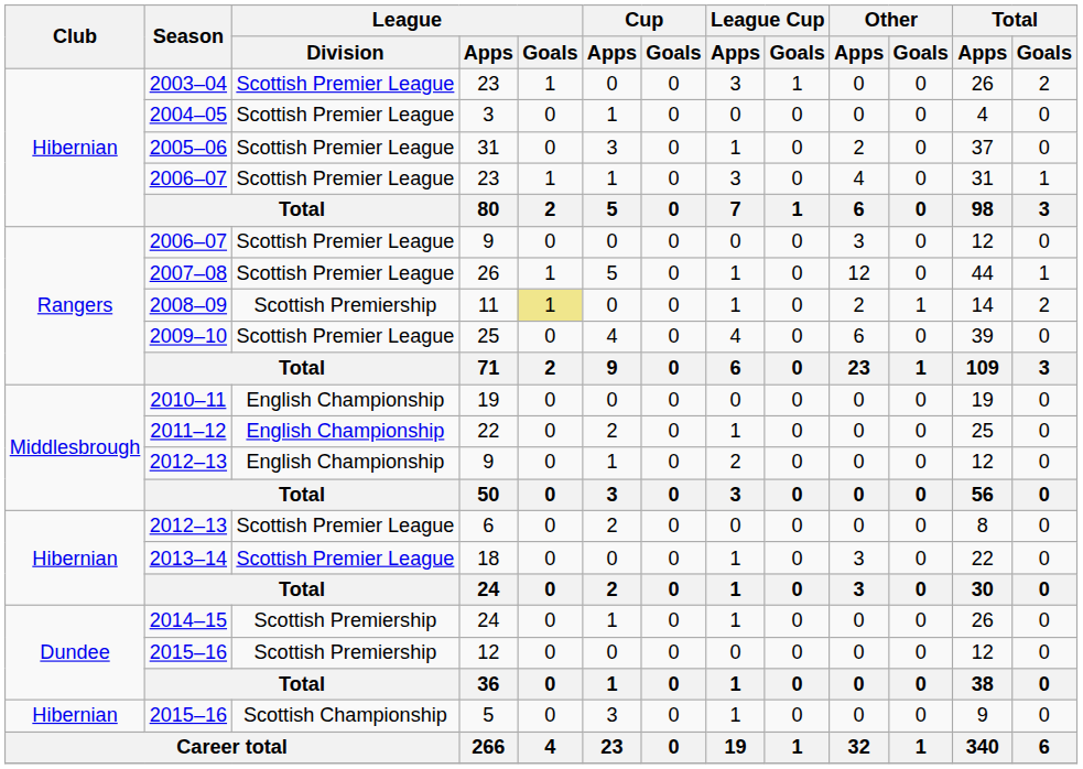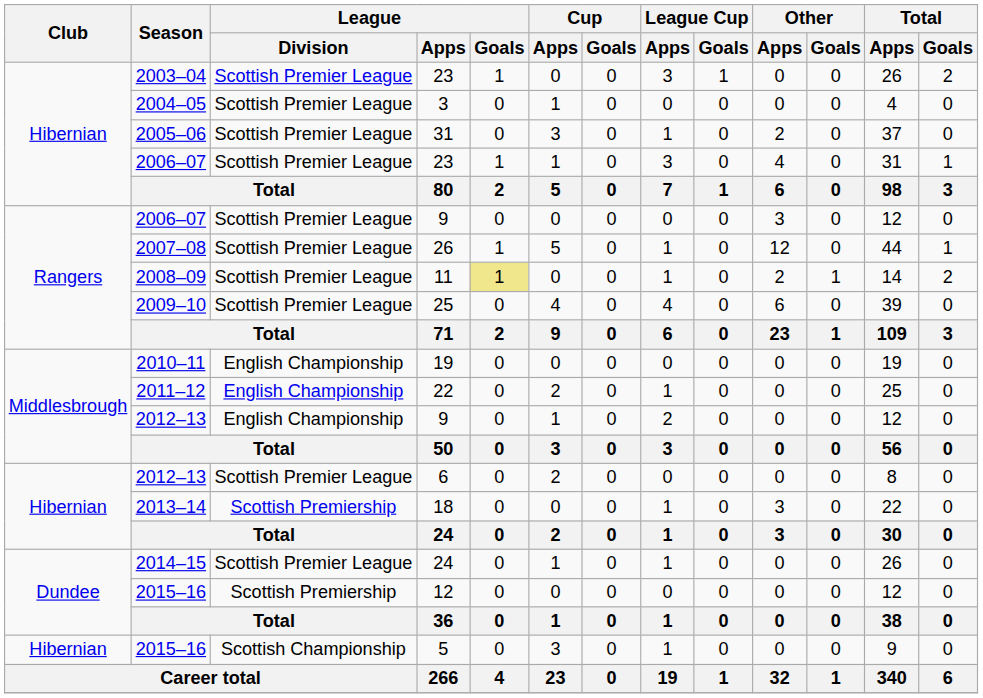 <table class="wikitable"  style="text-align: center;">
 <tr>
 <th rowspan=2>Club</th>
 <th rowspan=2>Season</th>
 <th colspan=3>League</th>
 <th colspan=2>Cup</th>
 <th colspan=2>League Cup</th>
 <th colspan=2>Other</th>
 <th colspan=2>Total</th>
 </tr>
 <tr>
 <th>Division</th>
 <th>Apps</th>
 <th>Goals</th>
 <th>Apps</th>
 <th>Goals</th>
 <th>Apps</th>
 <th>Goals</th>
 <th>Apps</th>
 <th>Goals</th>
 <th>Apps</th>
 <th>Goals</th>
 </tr>
 <tr>
 <td rowspan=5><a href='#'>Hibernian</a></td>
 <td><a href='#'>2003–04</a></td>
 <td><a href='#'>Scottish Premier League</a></td>
 <td>23</td>
 <td>1</td>
 <td>0</td>
 <td>0</td>
 <td>3</td>
 <td>1</td>
 <td>0</td>
 <td>0</td>
 <td>26</td>
 <td>2</td>
 </tr>
 <tr>
 <td><a href='#'>2004–05</a></td>
 <td>Scottish Premier League</td>
 <td>3</td>
 <td>0</td>
 <td>1</td>
 <td>0</td>
 <td>0</td>
 <td>0</td>
 <td>0</td>
 <td>0</td>
 <td>4</td>
 <td>0</td>
 </tr>
 <tr>
 <td><a href='#'>2005–06</a></td>
 <td>Scottish Premier League</td>
 <td>31</td>
 <td>0</td>
 <td>3</td>
 <td>0</td>
 <td>1</td>
 <td>0</td>
 <td>2</td>
 <td>0</td>
 <td>37</td>
 <td>0</td>
 </tr>
 <tr>
 <td><a href='#'>2006–07</a></td>
 <td>Scottish Premier League</td>
 <td>23</td>
 <td>1</td>
 <td>1</td>
 <td>0</td>
 <td>3</td>
 <td>0</td>
 <td>4</td>
 <td>0</td>
 <td>31</td>
 <td>1</td>
 </tr>
 <tr>
 <th colspan="2">Total</th>
 <th>80</th>
 <th>2</th>
 <th>5</th>
 <th>0</th>
 <th>7</th>
 <th>1</th>
 <th>6</th>
 <th>0</th>
 <th>98</th>
 <th>3</th>
 </tr>
 <tr>
 <td rowspan=5><a href='#'>Rangers</a></td>
 <td><a href='#'>2006–07</a></td>
 <td>Scottish Premier League</td>
 <td>9</td>
 <td>0</td>
 <td>0</td>
 <td>0</td>
 <td>0</td>
 <td>0</td>
 <td>3</td>
 <td>0</td>
 <td>12</td>
 <td>0</td>
 </tr>
 <tr>
 <td><a href='#'>2007–08</a></td>
 <td>Scottish Premier League</td>
 <td>26</td>
 <td>1</td>
 <td>5</td>
 <td>0</td>
 <td>1</td>
 <td>0</td>
 <td>12</td>
 <td>0</td>
 <td>44</td>
 <td>1</td>
 </tr>
 <tr>
 <td><a href='#'>2008–09</a></td>
-<td>Scottish Premiership</td>
+<td>Scottish Premier League</td>
 <td>11</td>
 <td style="background: khaki;">1</td>
 <td>0</td>
 <td>0</td>
 <td>1</td>
 <td>0</td>
 <td>2</td>
 <td>1</td>
 <td>14</td>
 <td>2</td>
 </tr>
 <tr>
 <td><a href='#'>2009–10</a></td>
 <td>Scottish Premier League</td>
 <td>25</td>
 <td>0</td>
 <td>4</td>
 <td>0</td>
 <td>4</td>
 <td>0</td>
 <td>6</td>
 <td>0</td>
 <td>39</td>
 <td>0</td>
 </tr>
 <tr>
 <th colspan="2">Total</th>
 <th>71</th>
 <th>2</th>
 <th>9</th>
 <th>0</th>
 <th>6</th>
 <th>0</th>
 <th>23</th>
 <th>1</th>
 <th>109</th>
 <th>3</th>
 </tr>
 <tr>
 <td rowspan=4><a href='#'>Middlesbrough</a></td>
 <td><a href='#'>2010–11</a></td>
 <td>English Championship</td>
 <td>19</td>
 <td>0</td>
 <td>0</td>
 <td>0</td>
 <td>0</td>
 <td>0</td>
 <td>0</td>
 <td>0</td>
 <td>19</td>
 <td>0</td>
 </tr>
 <tr>
 <td><a href='#'>2011–12</a></td>
 <td><a href='#'>English Championship</a></td>
 <td>22</td>
 <td>0</td>
 <td>2</td>
 <td>0</td>
 <td>1</td>
 <td>0</td>
 <td>0</td>
 <td>0</td>
 <td>25</td>
 <td>0</td>
 </tr>
 <tr>
 <td><a href='#'>2012–13</a></td>
 <td>English Championship</td>
 <td>9</td>
 <td>0</td>
 <td>1</td>
 <td>0</td>
 <td>2</td>
 <td>0</td>
 <td>0</td>
 <td>0</td>
 <td>12</td>
 <td>0</td>
 </tr>
 <tr>
 <th colspan="2">Total</th>
 <th>50</th>
 <th>0</th>
 <th>3</th>
 <th>0</th>
 <th>3</th>
 <th>0</th>
 <th>0</th>
 <th>0</th>
 <th>56</th>
 <th>0</th>
 </tr>
 <tr>
 <td rowspan=3><a href='#'>Hibernian</a></td>
 <td><a href='#'>2012–13</a></td>
 <td>Scottish Premier League</td>
 <td>6</td>
 <td>0</td>
 <td>2</td>
 <td>0</td>
 <td>0</td>
 <td>0</td>
 <td>0</td>
 <td>0</td>
 <td>8</td>
 <td>0</td>
 </tr>
 <tr>
 <td><a href='#'>2013–14</a></td>
-<td><a href='#'>Scottish Premier League</a></td>
+<td><a href='#'>Scottish Premiership</a></td>
 <td>18</td>
 <td>0</td>
 <td>0</td>
 <td>0</td>
 <td>1</td>
 <td>0</td>
 <td>3</td>
 <td>0</td>
 <td>22</td>
 <td>0</td>
 </tr>
 <tr>
 <th colspan="2">Total</th>
 <th>24</th>
 <th>0</th>
 <th>2</th>
 <th>0</th>
 <th>1</th>
 <th>0</th>
 <th>3</th>
 <th>0</th>
 <th>30</th>
 <th>0</th>
 </tr>
 <tr>
 <td rowspan=3><a href='#'>Dundee</a></td>
 <td><a href='#'>2014–15</a></td>
-<td>Scottish Premiership</td>
+<td>Scottish Premier League</td>
 <td>24</td>
 <td>0</td>
 <td>1</td>
 <td>0</td>
 <td>1</td>
 <td>0</td>
 <td>0</td>
 <td>0</td>
 <td>26</td>
 <td>0</td>
 </tr>
 <tr>
 <td><a href='#'>2015–16</a></td>
 <td>Scottish Premiership</td>
 <td>12</td>
 <td>0</td>
 <td>0</td>
 <td>0</td>
 <td>0</td>
 <td>0</td>
 <td>0</td>
 <td>0</td>
 <td>12</td>
 <td>0</td>
 </tr>
 <tr>
 <th colspan="2">Total</th>
 <th>36</th>
 <th>0</th>
 <th>1</th>
 <th>0</th>
 <th>1</th>
 <th>0</th>
 <th>0</th>
 <th>0</th>
 <th>38</th>
 <th>0</th>
 </tr>
 <tr>
 <td rowspan=1><a href='#'>Hibernian</a></td>
 <td><a href='#'>2015–16</a></td>
 <td>Scottish Championship</td>
 <td>5</td>
 <td>0</td>
 <td>3</td>
 <td>0</td>
 <td>1</td>
 <td>0</td>
 <td>0</td>
 <td>0</td>
 <td>9</td>
 <td>0</td>
 </tr>
 <tr>
 <th colspan="3">Career total</th>
 <th>266</th>
 <th>4</th>
 <th>23</th>
 <th>0</th>
 <th>19</th>
 <th>1</th>
 <th>32</th>
 <th>1</th>
 <th>340</th>
 <th>6</th>
 </tr>
 <tr>
 </tr>
 </table>
